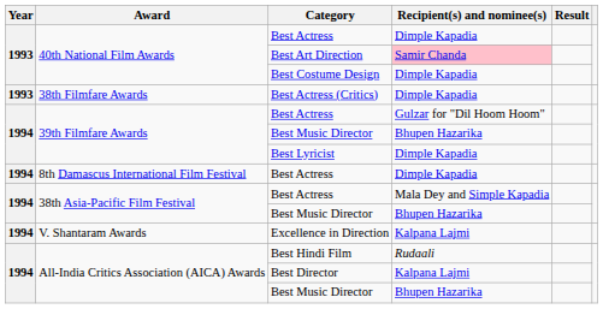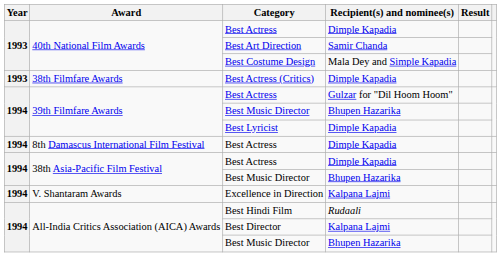 <table class="wikitable sortable">
 <tr>
 <th scope="col">Year</th>
 <th scope="col">Award</th>
 <th scope="col">Category</th>
 <th scope="col">Recipient(s) and nominee(s)</th>
 <th scope="col">Result</th>
 <th scope="col" class="unsortable"></th>
 </tr>
 <tr>
 <th rowspan="3">1993</th>
 <td rowspan="3"><a href='#'>40th National Film Awards</a></td>
 <td><a href='#'>Best Actress</a></td>
 <td><a href='#'>Dimple Kapadia</a></td>
 <td></td>
 <td rowspan="3" style="text-align:center;"></td>
 </tr>
 <tr>
 <td><a href='#'>Best Art Direction</a></td>
-<td style="background: pink;"><a href='#'>Samir Chanda</a></td>
+<td><a href='#'>Samir Chanda</a></td>
 <td></td>
 </tr>
 <tr>
 <td><a href='#'>Best Costume Design</a></td>
-<td><a href='#'>Dimple Kapadia</a></td>
+<td>Mala Dey and <a href='#'>Simple Kapadia</a></td>
 <td></td>
 </tr>
 <tr>
 <th>1993</th>
 <td><a href='#'>38th Filmfare Awards</a></td>
 <td><a href='#'>Best Actress (Critics)</a></td>
 <td><a href='#'>Dimple Kapadia</a></td>
 <td></td>
 <td style="text-align:center;"></td>
 </tr>
 <tr>
 <th rowspan="3">1994</th>
 <td rowspan="3"><a href='#'>39th Filmfare Awards</a></td>
 <td><a href='#'>Best Actress</a></td>
 <td><a href='#'>Gulzar</a> for "Dil Hoom Hoom"</td>
 <td></td>
 <td rowspan="3" style="text-align:center;"></td>
 </tr>
 <tr>
 <td><a href='#'>Best Music Director</a></td>
 <td><a href='#'>Bhupen Hazarika</a></td>
 <td></td>
 </tr>
 <tr>
 <td><a href='#'>Best Lyricist</a></td>
 <td><a href='#'>Dimple Kapadia</a></td>
 <td></td>
 </tr>
 <tr>
 <th>1994</th>
 <td>8th <a href='#'>Damascus International Film Festival</a></td>
 <td>Best Actress</td>
 <td><a href='#'>Dimple Kapadia</a></td>
 <td></td>
 <td style="text-align:center;"></td>
 </tr>
 <tr>
 <th rowspan="2">1994</th>
 <td rowspan="2">38th <a href='#'>Asia-Pacific Film Festival</a></td>
 <td>Best Actress</td>
-<td>Mala Dey and <a href='#'>Simple Kapadia</a></td>
+<td><a href='#'>Dimple Kapadia</a></td>
 <td></td>
 <td rowspan="2" style="text-align:center;"></td>
 </tr>
 <tr>
 <td>Best Music Director</td>
 <td><a href='#'>Bhupen Hazarika</a></td>
 <td></td>
 </tr>
 <tr>
 <th>1994</th>
 <td>V. Shantaram Awards</td>
 <td>Excellence in Direction</td>
 <td><a href='#'>Kalpana Lajmi</a></td>
 <td></td>
 <td style="text-align:center;"></td>
 </tr>
 <tr>
 <th rowspan="3">1994</th>
 <td rowspan="3">All-India Critics Association (AICA) Awards</td>
 <td>Best Hindi Film</td>
 <td><em>Rudaali</em></td>
 <td></td>
 <td rowspan="3" style="text-align:center;"></td>
 </tr>
 <tr>
 <td>Best Director</td>
 <td><a href='#'>Kalpana Lajmi</a></td>
 <td></td>
 </tr>
 <tr>
 <td>Best Music Director</td>
 <td><a href='#'>Bhupen Hazarika</a></td>
 <td></td>
 </tr>
 </table>
